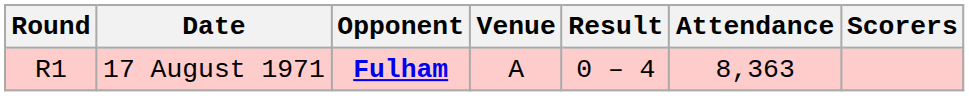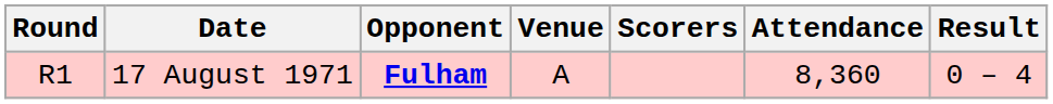 <table class="wikitable" style="font-size:100%; text-align:center">
 <tr>
 <th>Round</th>
 <th>Date</th>
 <th>Opponent</th>
 <th>Venue</th>
+<th>Scorers</th>
+<th>Attendance</th>
 <th>Result</th>
-<th>Attendance</th>
-<th>Scorers</th>
 </tr>
 <tr style="background-color: #FFCCCC;">
 <td>R1</td>
 <td>17 August 1971</td>
 <td><strong><a href='#'>Fulham</a></strong></td>
 <td>A</td>
+<td></td>
+<td>8,360</td>
 <td>0 – 4</td>
-<td>8,363</td>
-<td></td>
 </tr>
 </table>
